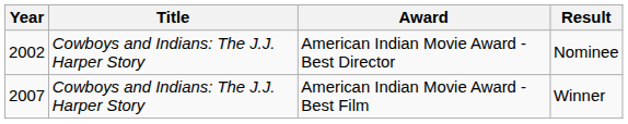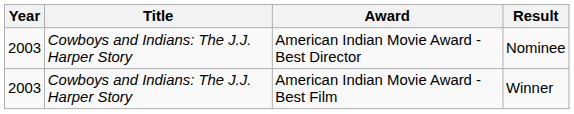 <table class="wikitable">
 <tr>
 <th>Year</th>
 <th>Title</th>
 <th>Award</th>
 <th>Result</th>
 </tr>
 <tr>
-<td>2002</td>
+<td>2003</td>
 <td><em>Cowboys and Indians: The J.J. Harper Story</em></td>
 <td>American Indian Movie Award - Best Director</td>
 <td>Nominee</td>
 </tr>
 <tr>
-<td>2007</td>
+<td>2003</td>
 <td><em>Cowboys and Indians: The J.J. Harper Story</em></td>
 <td>American Indian Movie Award - Best Film</td>
 <td>Winner</td>
 </tr>
 </table>
